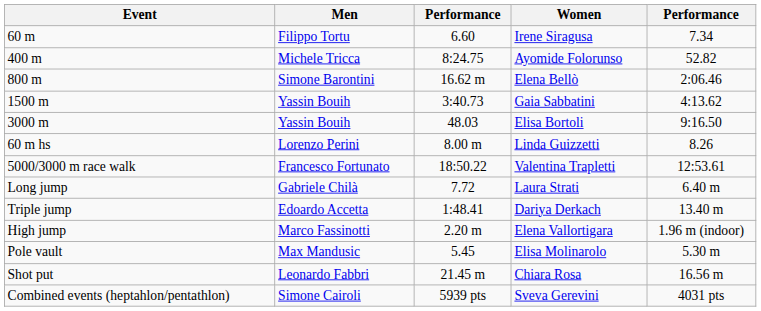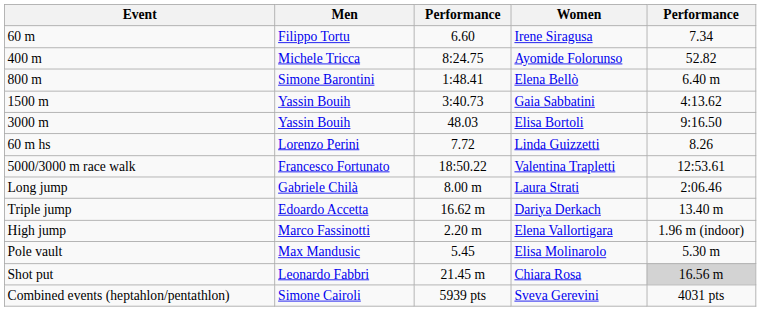 <table class="wikitable" width=70% style="font-size:100%; text-align:center;">
 <tr>
 <th>Event</th>
 <th>Men</th>
 <th>Performance</th>
 <th>Women</th>
 <th>Performance</th>
 </tr>
 <tr>
 <td align=left>60 m</td>
 <td align=left><a href='#'>Filippo Tortu</a></td>
 <td>6.60</td>
 <td align=left><a href='#'>Irene Siragusa</a></td>
 <td>7.34</td>
 </tr>
 <tr>
 <td align=left>400 m</td>
 <td align=left><a href='#'>Michele Tricca</a></td>
 <td>8:24.75</td>
 <td align=left><a href='#'>Ayomide Folorunso</a></td>
 <td>52.82</td>
 </tr>
 <tr>
 <td align=left>800 m</td>
 <td align=left><a href='#'>Simone Barontini</a></td>
-<td>16.62 m</td>
+<td>1:48.41</td>
 <td align=left><a href='#'>Elena Bellò</a></td>
-<td>2:06.46</td>
+<td>6.40 m</td>
 </tr>
 <tr>
 <td align=left>1500 m</td>
 <td align=left><a href='#'>Yassin Bouih</a></td>
 <td>3:40.73</td>
 <td align=left><a href='#'>Gaia Sabbatini</a></td>
 <td>4:13.62 </td>
 </tr>
 <tr>
 <td align=left>3000 m</td>
 <td align=left><a href='#'>Yassin Bouih</a></td>
 <td>48.03</td>
 <td align=left><a href='#'>Elisa Bortoli</a></td>
 <td>9:16.50</td>
 </tr>
 <tr>
 <td align=left>60 m hs</td>
 <td align=left><a href='#'>Lorenzo Perini</a></td>
-<td>8.00 m</td>
+<td>7.72</td>
 <td align=left><a href='#'>Linda Guizzetti</a></td>
 <td>8.26</td>
 </tr>
 <tr>
 <td align=left>5000/3000 m race walk</td>
 <td align=left><a href='#'>Francesco Fortunato</a></td>
 <td>18:50.22</td>
 <td align=left><a href='#'>Valentina Trapletti</a></td>
 <td>12:53.61</td>
 </tr>
 <tr>
 <td align=left>Long jump</td>
 <td align=left><a href='#'>Gabriele Chilà</a></td>
-<td>7.72</td>
+<td>8.00 m</td>
 <td align=left><a href='#'>Laura Strati</a></td>
-<td>6.40 m</td>
+<td>2:06.46</td>
 </tr>
 <tr>
 <td align=left>Triple jump</td>
 <td align=left><a href='#'>Edoardo Accetta</a></td>
-<td>1:48.41</td>
+<td>16.62 m</td>
 <td align=left><a href='#'>Dariya Derkach</a></td>
 <td>13.40 m</td>
 </tr>
 <tr>
 <td align=left>High jump</td>
 <td align=left><a href='#'>Marco Fassinotti</a></td>
 <td>2.20 m</td>
 <td align=left><a href='#'>Elena Vallortigara</a></td>
 <td>1.96 m  (indoor)</td>
 </tr>
 <tr>
 <td align=left>Pole vault</td>
 <td align=left><a href='#'>Max Mandusic</a></td>
 <td>5.45</td>
 <td align=left><a href='#'>Elisa Molinarolo</a></td>
 <td>5.30 m</td>
 </tr>
 <tr>
 <td align=left>Shot put</td>
 <td align=left><a href='#'>Leonardo Fabbri</a></td>
 <td>21.45 m</td>
 <td align=left><a href='#'>Chiara Rosa</a></td>
-<td>16.56 m</td>
+<td style="background: lightgrey;">16.56 m</td>
 </tr>
 <tr>
 <td align=left>Combined events (heptahlon/pentathlon)</td>
 <td align=left><a href='#'>Simone Cairoli</a></td>
 <td>5939 pts</td>
 <td align=left><a href='#'>Sveva Gerevini</a></td>
 <td>4031 pts</td>
 </tr>
 </table>
